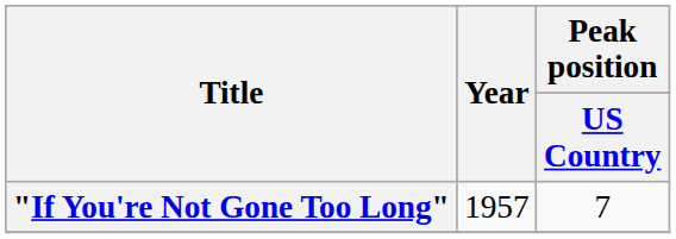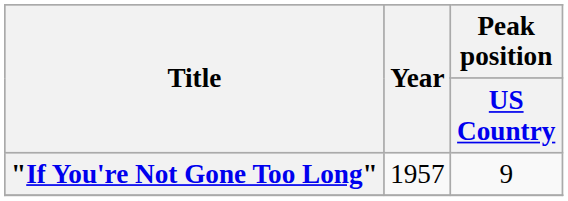 <table class="wikitable plainrowheaders" style="text-align:center;">
 <tr>
 <th scope="col" rowspan = "2">Title</th>
 <th scope="col" rowspan = "2">Year</th>
 <th scope="col" colspan="1">Peak<br>position</th>
 </tr>
 <tr>
 <th><a href='#'>US<br>Country</a><br></th>
 </tr>
 <tr>
 <th scope = "row">"<a href='#'>If You're Not Gone Too Long</a>"</th>
 <td>1957</td>
-<td>7</td>
+<td>9</td>
 </tr>
 <tr>
 </tr>
 </table>
